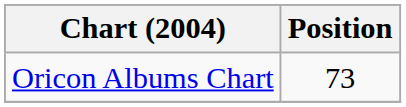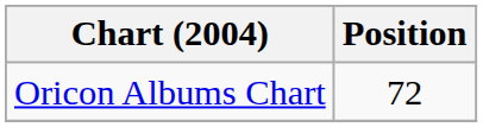 <table class="wikitable">
 <tr>
 <th>Chart (2004)</th>
 <th>Position</th>
 </tr>
 <tr>
 <td><a href='#'>Oricon Albums Chart</a></td>
-<td align="center">73</td>
+<td align="center">72</td>
 </tr>
 <tr>
 </tr>
 </table>
